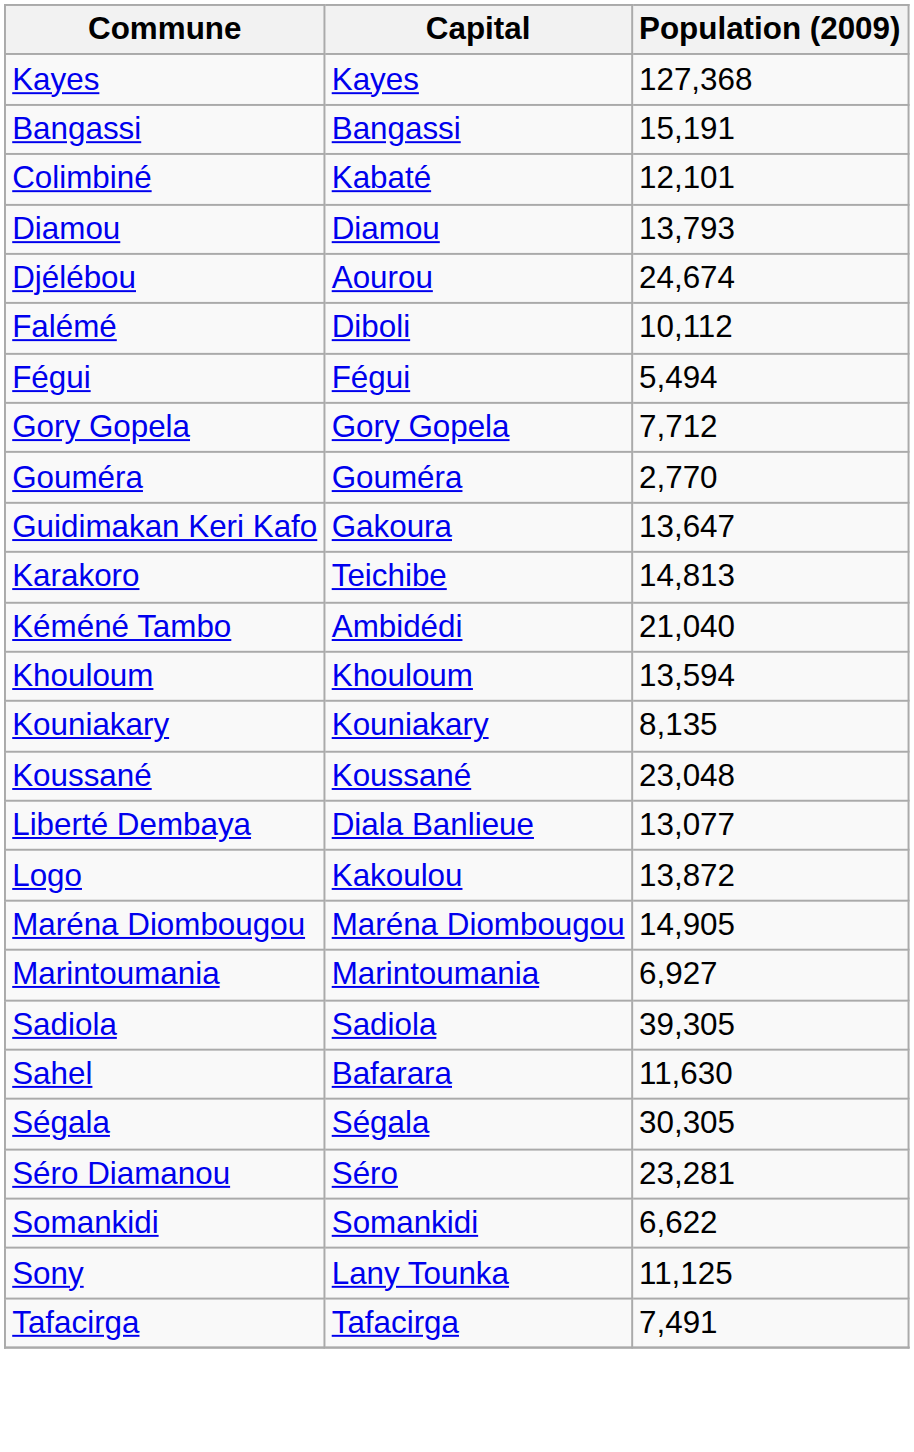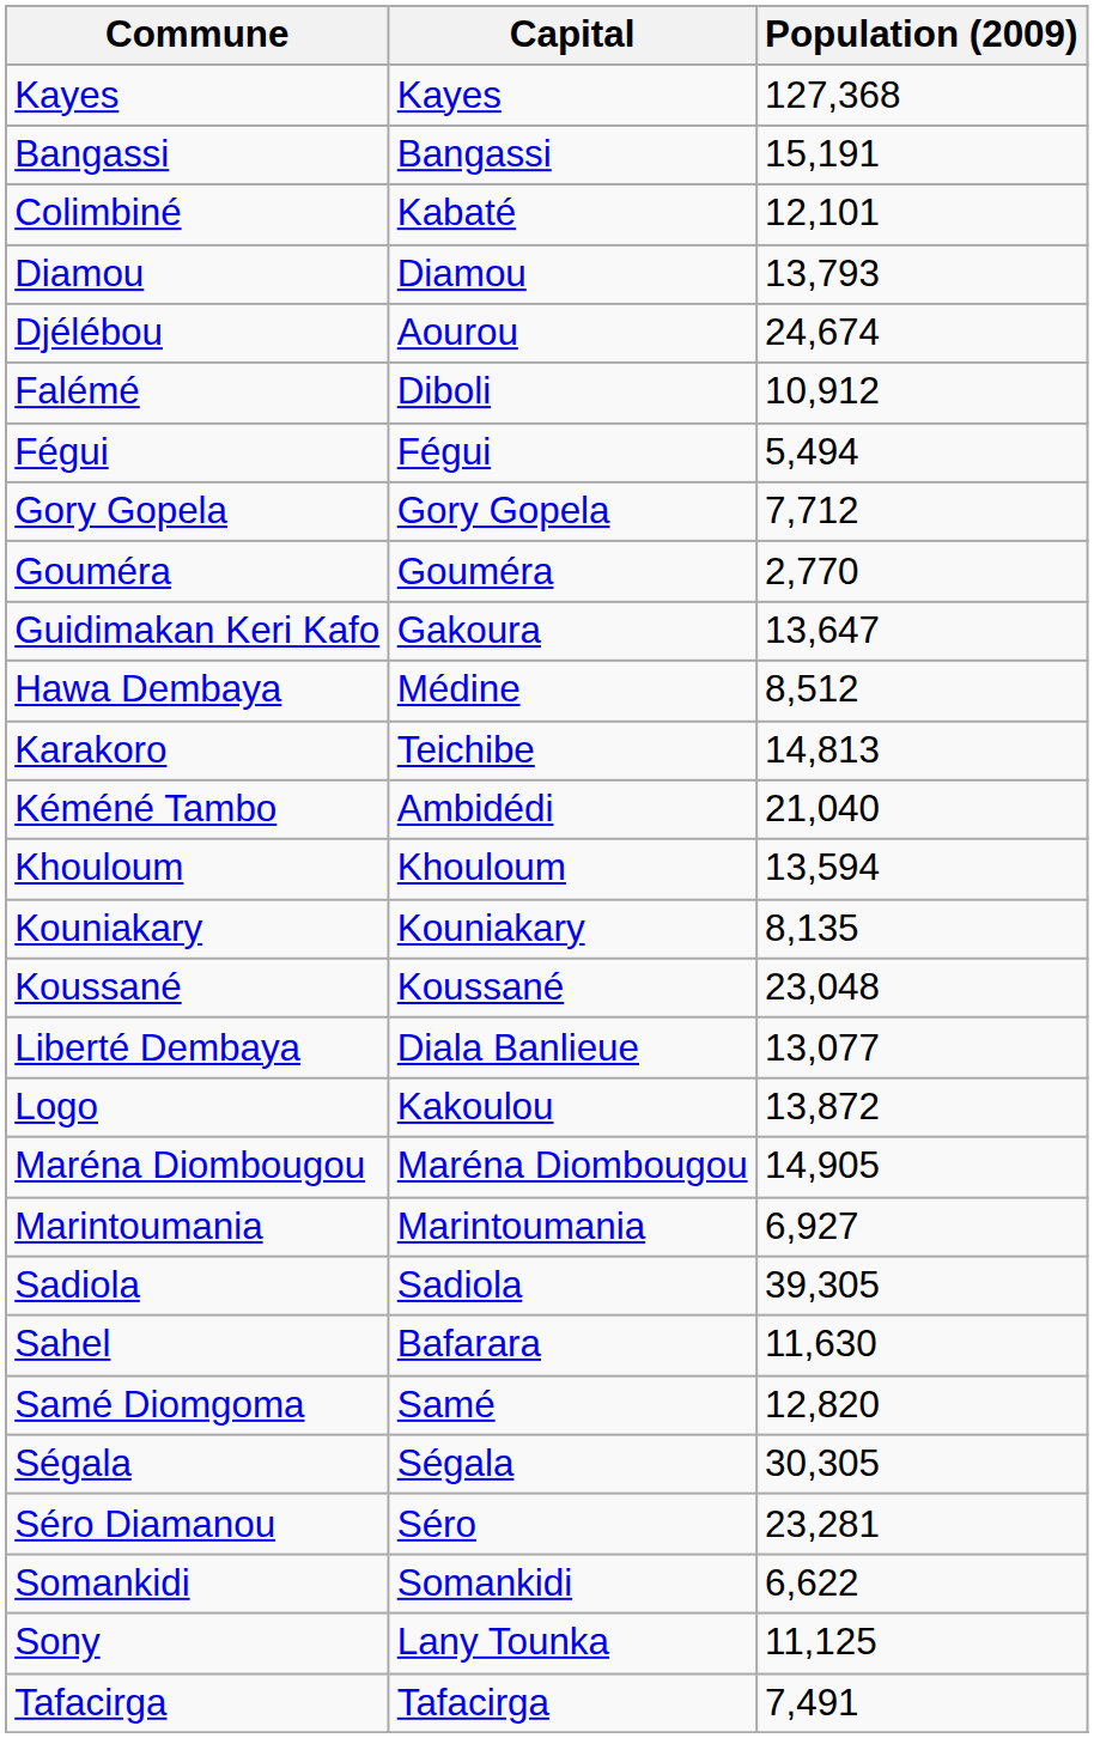 <table class="wikitable">
 <tr>
 <th>Commune</th>
 <th>Capital</th>
 <th>Population (2009)</th>
 </tr>
 <tr>
 <td><a href='#'>Kayes</a></td>
 <td><a href='#'>Kayes</a></td>
 <td>127,368</td>
 </tr>
 <tr>
 <td><a href='#'>Bangassi</a></td>
 <td><a href='#'>Bangassi</a></td>
 <td>15,191</td>
 </tr>
 <tr>
 <td><a href='#'>Colimbiné</a></td>
 <td><a href='#'>Kabaté</a></td>
 <td>12,101</td>
 </tr>
 <tr>
 <td><a href='#'>Diamou</a></td>
 <td><a href='#'>Diamou</a></td>
 <td>13,793</td>
 </tr>
 <tr>
 <td><a href='#'>Djélébou</a></td>
 <td><a href='#'>Aourou</a></td>
 <td>24,674</td>
 </tr>
 <tr>
 <td><a href='#'>Falémé</a></td>
 <td><a href='#'>Diboli</a></td>
-<td>10,112</td>
+<td>10,912</td>
 </tr>
 <tr>
 <td><a href='#'>Fégui</a></td>
 <td><a href='#'>Fégui</a></td>
 <td>5,494</td>
 </tr>
 <tr>
 <td><a href='#'>Gory Gopela</a></td>
 <td><a href='#'>Gory Gopela</a></td>
 <td>7,712</td>
 </tr>
 <tr>
 <td><a href='#'>Gouméra</a></td>
 <td><a href='#'>Gouméra</a></td>
 <td>2,770</td>
 </tr>
 <tr>
 <td><a href='#'>Guidimakan Keri Kafo</a></td>
 <td><a href='#'>Gakoura</a></td>
 <td>13,647</td>
+</tr>
+<tr>
+<td><a href='#'>Hawa Dembaya</a></td>
+<td><a href='#'>Médine</a></td>
+<td>8,512</td>
 </tr>
 <tr>
 <td><a href='#'>Karakoro</a></td>
 <td><a href='#'>Teichibe</a></td>
 <td>14,813</td>
 </tr>
 <tr>
 <td><a href='#'>Kéméné Tambo</a></td>
 <td><a href='#'>Ambidédi</a></td>
 <td>21,040</td>
 </tr>
 <tr>
 <td><a href='#'>Khouloum</a></td>
 <td><a href='#'>Khouloum</a></td>
 <td>13,594</td>
 </tr>
 <tr>
 <td><a href='#'>Kouniakary</a></td>
 <td><a href='#'>Kouniakary</a></td>
 <td>8,135</td>
 </tr>
 <tr>
 <td><a href='#'>Koussané</a></td>
 <td><a href='#'>Koussané</a></td>
 <td>23,048</td>
 </tr>
 <tr>
 <td><a href='#'>Liberté Dembaya</a></td>
 <td><a href='#'>Diala Banlieue</a></td>
 <td>13,077</td>
 </tr>
 <tr>
 <td><a href='#'>Logo</a></td>
 <td><a href='#'>Kakoulou</a></td>
 <td>13,872</td>
 </tr>
 <tr>
 <td><a href='#'>Maréna Diombougou</a></td>
 <td><a href='#'>Maréna Diombougou</a></td>
 <td>14,905</td>
 </tr>
 <tr>
 <td><a href='#'>Marintoumania</a></td>
 <td><a href='#'>Marintoumania</a></td>
 <td>6,927</td>
 </tr>
 <tr>
 <td><a href='#'>Sadiola</a></td>
 <td><a href='#'>Sadiola</a></td>
 <td>39,305</td>
 </tr>
 <tr>
 <td><a href='#'>Sahel</a></td>
 <td><a href='#'>Bafarara</a></td>
 <td>11,630</td>
 </tr>
 <tr>
+<td><a href='#'>Samé Diomgoma</a></td>
+<td><a href='#'>Samé</a></td>
+<td>12,820</td>
+</tr>
+<tr>
 <td><a href='#'>Ségala</a></td>
 <td><a href='#'>Ségala</a></td>
 <td>30,305</td>
 </tr>
 <tr>
 <td><a href='#'>Séro Diamanou</a></td>
 <td><a href='#'>Séro</a></td>
 <td>23,281</td>
 </tr>
 <tr>
 <td><a href='#'>Somankidi</a></td>
 <td><a href='#'>Somankidi</a></td>
 <td>6,622</td>
 </tr>
 <tr>
 <td><a href='#'>Sony</a></td>
 <td><a href='#'>Lany Tounka</a></td>
 <td>11,125</td>
 </tr>
 <tr>
 <td><a href='#'>Tafacirga</a></td>
 <td><a href='#'>Tafacirga</a></td>
 <td>7,491</td>
 </tr>
 <tr>
 </tr>
 </table>
